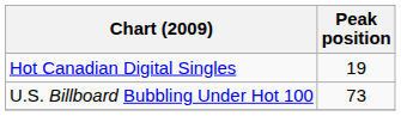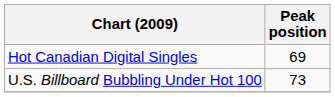 <table class="wikitable sortable">
 <tr>
 <th>Chart (2009)</th>
 <th>Peak<br>position</th>
 </tr>
 <tr>
 <td align="left"><a href='#'>Hot Canadian Digital Singles</a></td>
-<td align="center">19</td>
+<td align="center">69</td>
 </tr>
 <tr>
 <td align="left">U.S. <em>Billboard</em> <a href='#'>Bubbling Under Hot 100</a></td>
 <td align="center">73</td>
 </tr>
 <tr>
 </tr>
 </table>
